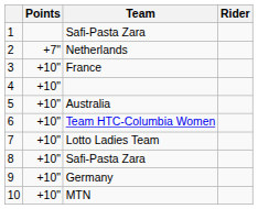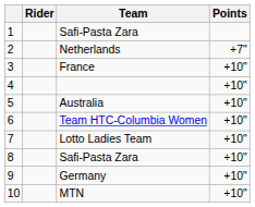 <table class="wikitable">
 <tr>
 <th></th>
+<th>Rider</th>
+<th>Team</th>
 <th>Points</th>
-<th>Team</th>
-<th>Rider</th>
 </tr>
 <tr>
 <td>1</td>
+<td><strong></strong></td>
+<td>Safi-Pasta Zara</td>
 <td align="right"></td>
-<td>Safi-Pasta Zara</td>
-<td><strong></strong></td>
 </tr>
 <tr>
 <td>2</td>
+<td></td>
+<td>Netherlands</td>
 <td align="right">+7"</td>
-<td>Netherlands</td>
-<td></td>
 </tr>
 <tr>
 <td>3</td>
+<td></td>
+<td>France</td>
 <td align="right">+10"</td>
-<td>France</td>
-<td></td>
 </tr>
 <tr>
 <td>4</td>
-<td align="right">+10"</td>
 <td></td>
 <td></td>
+<td align="right">+10"</td>
 </tr>
 <tr>
 <td>5</td>
+<td></td>
+<td>Australia</td>
 <td align="right">+10"</td>
-<td>Australia</td>
-<td></td>
 </tr>
 <tr>
 <td>6</td>
+<td></td>
+<td><a href='#'>Team HTC-Columbia Women</a></td>
 <td align="right">+10"</td>
-<td><a href='#'>Team HTC-Columbia Women</a></td>
-<td></td>
 </tr>
 <tr>
 <td>7</td>
+<td></td>
+<td>Lotto Ladies Team</td>
 <td align="right">+10"</td>
-<td>Lotto Ladies Team</td>
-<td></td>
 </tr>
 <tr>
 <td>8</td>
+<td></td>
+<td>Safi-Pasta Zara</td>
 <td align="right">+10"</td>
-<td>Safi-Pasta Zara</td>
-<td></td>
 </tr>
 <tr>
 <td>9</td>
+<td></td>
+<td>Germany</td>
 <td align="right">+10"</td>
-<td>Germany</td>
-<td></td>
 </tr>
 <tr>
 <td>10</td>
+<td></td>
+<td>MTN</td>
 <td align="right">+10"</td>
-<td>MTN</td>
-<td></td>
 </tr>
 </table>
